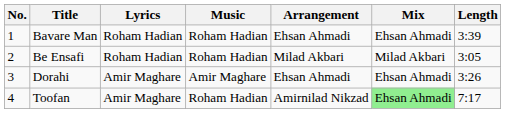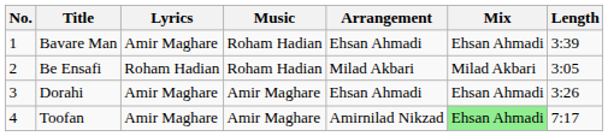 <table class="wikitable">
 <tr>
 <th>No.</th>
 <th>Title</th>
 <th>Lyrics</th>
 <th>Music</th>
 <th>Arrangement</th>
 <th>Mix</th>
 <th>Length</th>
 </tr>
 <tr>
 <td>1</td>
 <td>Bavare Man</td>
-<td>Roham Hadian</td>
+<td>Amir Maghare</td>
 <td>Roham Hadian</td>
 <td>Ehsan Ahmadi</td>
 <td>Ehsan Ahmadi</td>
 <td>3:39</td>
 </tr>
 <tr>
 <td>2</td>
 <td>Be Ensafi</td>
 <td>Roham Hadian</td>
 <td>Roham Hadian</td>
 <td>Milad Akbari</td>
 <td>Milad Akbari</td>
 <td>3:05</td>
 </tr>
 <tr>
 <td>3</td>
 <td>Dorahi</td>
 <td>Amir Maghare</td>
 <td>Amir Maghare</td>
 <td>Ehsan Ahmadi</td>
 <td>Ehsan Ahmadi</td>
 <td>3:26</td>
 </tr>
 <tr>
 <td>4</td>
 <td>Toofan</td>
 <td>Amir Maghare</td>
-<td>Roham Hadian</td>
+<td>Amir Maghare</td>
 <td>Amirnilad Nikzad</td>
 <td style="background: lightgreen;">Ehsan Ahmadi</td>
 <td>7:17</td>
 </tr>
 </table>
